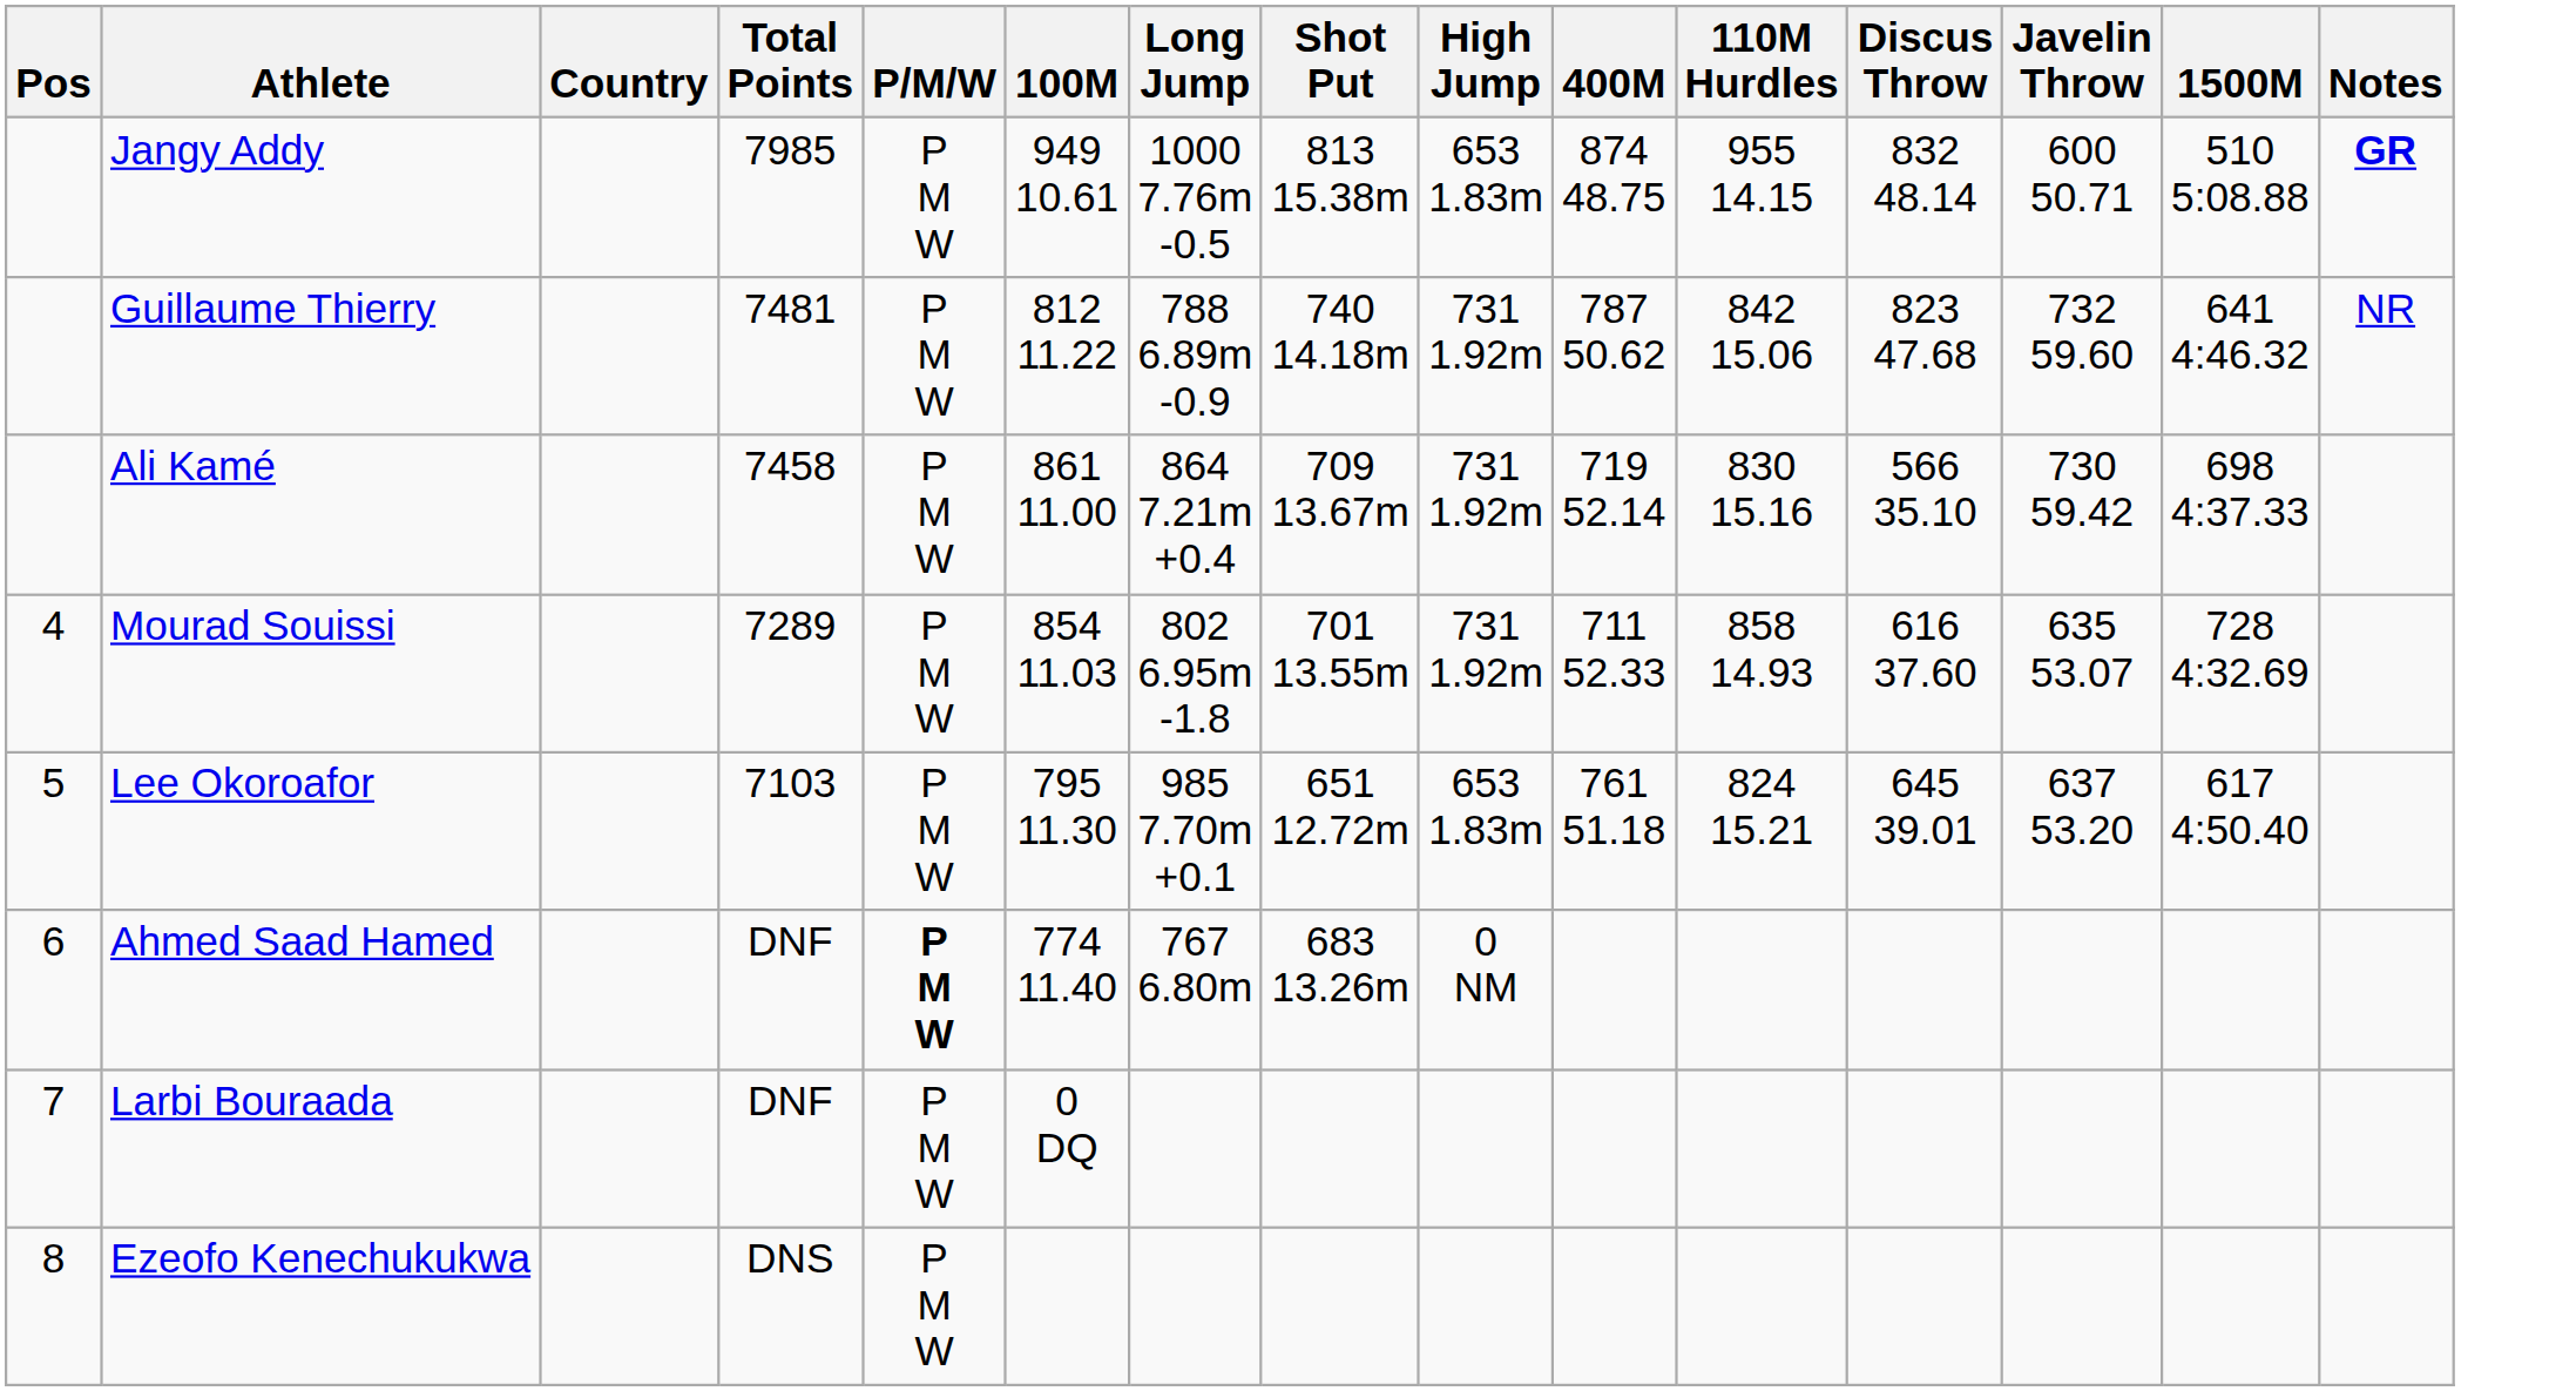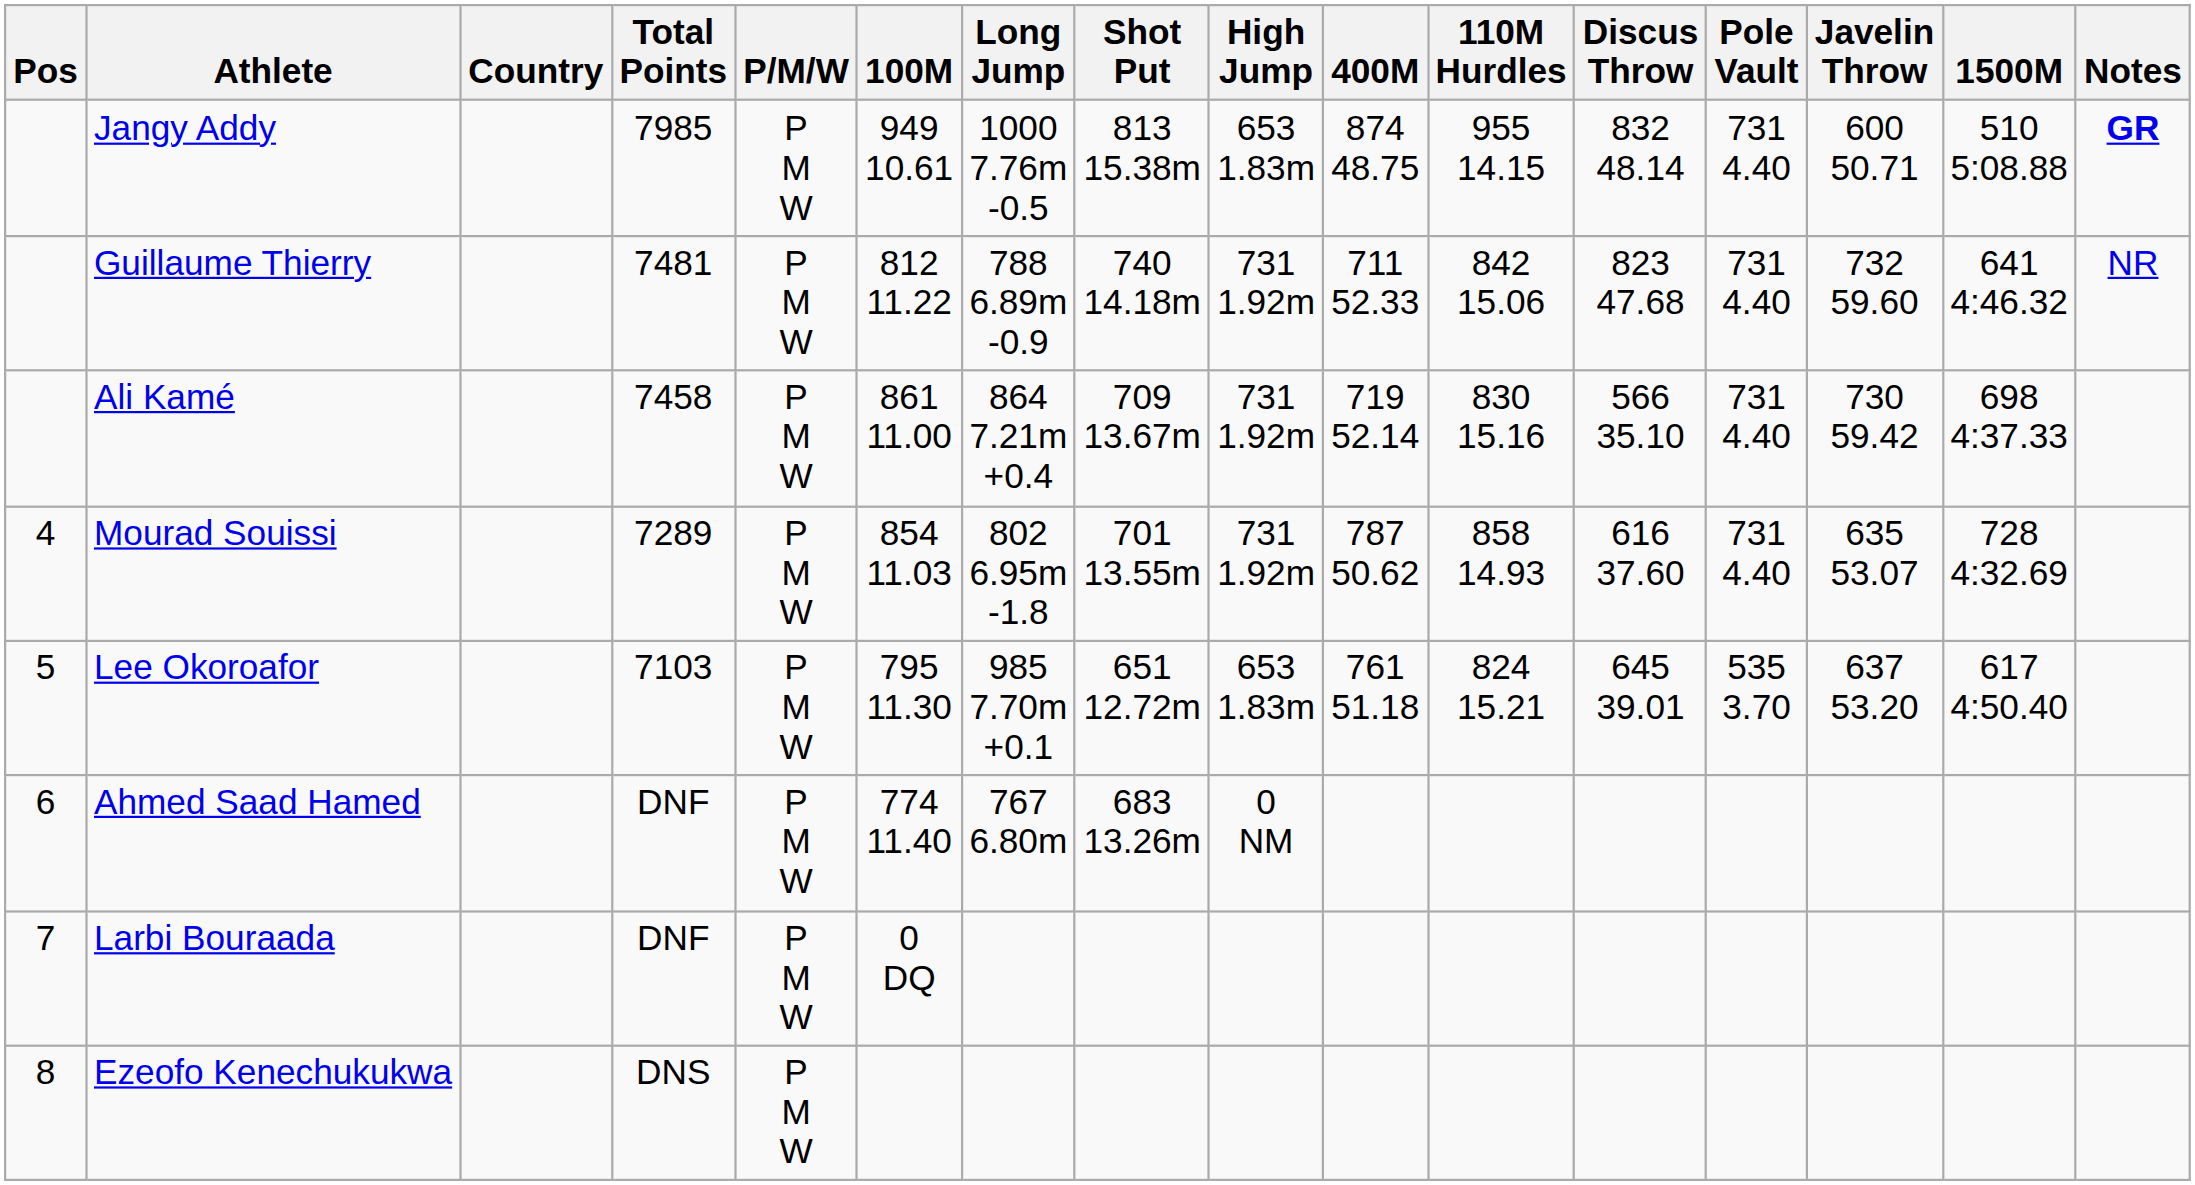 <table class="wikitable sortable" style="text-align:center">
 <tr valign="bottom"  >
 <th>Pos<br></th>
 <th>Athlete<br></th>
 <th>Country<br></th>
 <th>Total<br>Points<br></th>
 <th>P/M/W<br></th>
 <th>100M<br></th>
 <th>Long<br>Jump<br></th>
 <th>Shot<br>Put<br></th>
 <th>High<br>Jump<br></th>
 <th>400M<br></th>
 <th>110M<br>Hurdles<br></th>
 <th>Discus<br>Throw<br></th>
+<th>Pole<br>Vault<br></th>
 <th>Javelin<br>Throw<br></th>
 <th>1500M<br></th>
 <th>Notes<br></th>
 </tr>
 <tr valign="top">
 <td></td>
 <td align=left><a href='#'>Jangy Addy</a></td>
 <td align=left></td>
 <td>7985</td>
 <td>P<br>M<br>W</td>
 <td>949<br>10.61</td>
 <td>1000<br>7.76m<br>-0.5</td>
 <td>813<br>15.38m</td>
 <td>653<br>1.83m</td>
 <td>874<br>48.75</td>
 <td>955<br>14.15</td>
 <td>832<br>48.14</td>
+<td>731<br>4.40</td>
 <td>600<br>50.71</td>
 <td>510<br>5:08.88</td>
 <td><strong><a href='#'>GR</a></strong></td>
 </tr>
 <tr valign="top">
 <td></td>
 <td align=left><a href='#'>Guillaume Thierry</a></td>
 <td align=left></td>
 <td>7481</td>
 <td>P<br>M<br>W</td>
 <td>812<br>11.22</td>
 <td>788<br>6.89m<br>-0.9</td>
 <td>740<br>14.18m</td>
 <td>731<br>1.92m</td>
-<td>787<br>50.62</td>
+<td>711<br>52.33</td>
 <td>842<br>15.06</td>
 <td>823<br>47.68</td>
+<td>731<br>4.40</td>
 <td>732<br>59.60</td>
 <td>641<br>4:46.32</td>
 <td><a href='#'>NR</a></td>
 </tr>
 <tr valign="top">
 <td></td>
 <td align=left><a href='#'>Ali Kamé</a></td>
 <td align=left></td>
 <td>7458</td>
 <td>P<br>M<br>W</td>
 <td>861<br>11.00</td>
 <td>864<br>7.21m<br>+0.4</td>
 <td>709<br>13.67m</td>
 <td>731<br>1.92m</td>
 <td>719<br>52.14</td>
 <td>830<br>15.16</td>
 <td>566<br>35.10</td>
+<td>731<br>4.40</td>
 <td>730<br>59.42</td>
 <td>698<br>4:37.33</td>
 <td></td>
 </tr>
 <tr valign="top">
 <td>4</td>
 <td align=left><a href='#'>Mourad Souissi</a></td>
 <td align=left></td>
 <td>7289</td>
 <td>P<br>M<br>W</td>
 <td>854<br>11.03</td>
 <td>802<br>6.95m<br>-1.8</td>
 <td>701<br>13.55m</td>
 <td>731<br>1.92m</td>
-<td>711<br>52.33</td>
+<td>787<br>50.62</td>
 <td>858<br>14.93</td>
 <td>616<br>37.60</td>
+<td>731<br>4.40</td>
 <td>635<br>53.07</td>
 <td>728<br>4:32.69</td>
 <td></td>
 </tr>
 <tr valign="top">
 <td>5</td>
 <td align=left><a href='#'>Lee Okoroafor</a></td>
 <td align=left></td>
 <td>7103</td>
 <td>P<br>M<br>W</td>
 <td>795<br>11.30</td>
 <td>985<br>7.70m<br>+0.1</td>
 <td>651<br>12.72m</td>
 <td>653<br>1.83m</td>
 <td>761<br>51.18</td>
 <td>824<br>15.21</td>
 <td>645<br>39.01</td>
+<td>535<br>3.70</td>
 <td>637<br>53.20</td>
 <td>617<br>4:50.40</td>
 <td></td>
 </tr>
 <tr valign="top">
 <td>6</td>
 <td align=left><a href='#'>Ahmed Saad Hamed</a></td>
 <td align=left></td>
 <td>DNF</td>
-<td><strong>P<br>M<br>W</strong></td>
+<td>P<br>M<br>W</td>
 <td>774<br>11.40</td>
 <td>767<br>6.80m</td>
 <td>683<br>13.26m</td>
 <td>0<br>NM</td>
+<td></td>
 <td></td>
 <td></td>
 <td></td>
 <td></td>
 <td></td>
 <td></td>
 </tr>
 <tr valign="top">
 <td>7</td>
 <td align=left><a href='#'>Larbi Bouraada</a></td>
 <td align=left></td>
 <td>DNF</td>
 <td>P<br>M<br>W</td>
 <td>0<br>DQ</td>
+<td></td>
 <td></td>
 <td></td>
 <td></td>
 <td></td>
 <td></td>
 <td></td>
 <td></td>
 <td></td>
 <td></td>
 </tr>
 <tr valign="top">
 <td>8</td>
 <td align=left><a href='#'>Ezeofo Kenechukukwa</a></td>
 <td align=left></td>
 <td>DNS</td>
 <td>P<br>M<br>W</td>
 <td></td>
 <td></td>
 <td></td>
 <td></td>
 <td></td>
 <td></td>
 <td></td>
 <td></td>
 <td></td>
 <td></td>
+<td></td>
 </tr>
 </table>
